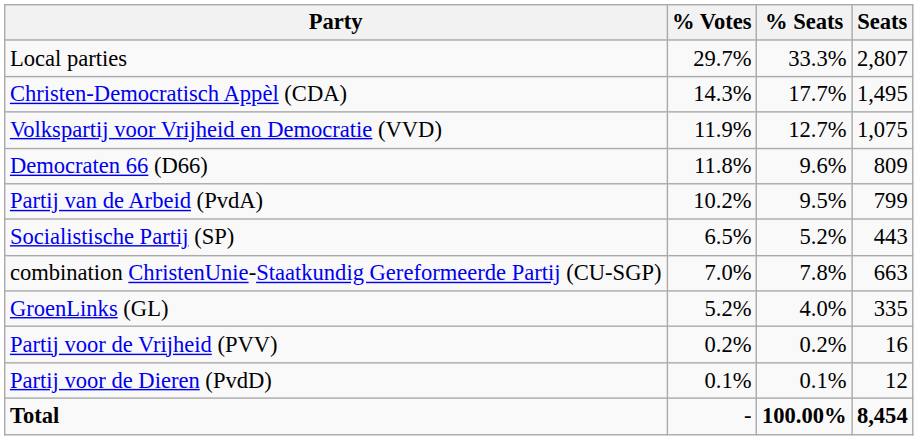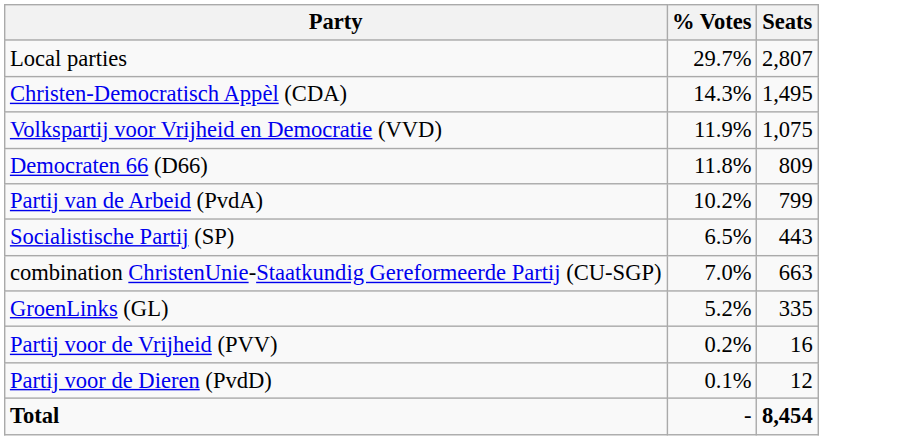 <table class="wikitable sortable">
 <tr>
 <th>Party</th>
 <th>% Votes</th>
-<th>% Seats</th>
 <th>Seats</th>
 </tr>
 <tr>
 <td>Local parties</td>
 <td align="right">29.7%</td>
-<td align="right">33.3%</td>
 <td align="right">2,807</td>
 </tr>
 <tr>
 <td><a href='#'>Christen-Democratisch Appèl</a> (CDA)</td>
 <td align="right">14.3%</td>
-<td align="right">17.7%</td>
 <td align="right">1,495</td>
 </tr>
 <tr>
 <td><a href='#'>Volkspartij voor Vrijheid en Democratie</a> (VVD)</td>
 <td align="right">11.9%</td>
-<td align="right">12.7%</td>
 <td align="right">1,075</td>
 </tr>
 <tr>
 <td><a href='#'>Democraten 66</a> (D66)</td>
 <td align="right">11.8%</td>
-<td align="right">9.6%</td>
 <td align="right">809</td>
 </tr>
 <tr>
 <td><a href='#'>Partij van de Arbeid</a> (PvdA)</td>
 <td align="right">10.2%</td>
-<td align="right">9.5%</td>
 <td align="right">799</td>
 </tr>
 <tr>
 <td><a href='#'>Socialistische Partij</a> (SP)</td>
 <td align="right">6.5%</td>
-<td align="right">5.2%</td>
 <td align="right">443</td>
 </tr>
 <tr>
 <td>combination <a href='#'>ChristenUnie</a>-<a href='#'>Staatkundig Gereformeerde Partij</a> (CU-SGP)</td>
 <td align="right">7.0%</td>
-<td align="right">7.8%</td>
 <td align="right">663</td>
 </tr>
 <tr>
 <td><a href='#'>GroenLinks</a> (GL)</td>
 <td align="right">5.2%</td>
-<td align="right">4.0%</td>
 <td align="right">335</td>
 </tr>
 <tr>
 <td><a href='#'>Partij voor de Vrijheid</a> (PVV)</td>
-<td align="right">0.2%</td>
 <td align="right">0.2%</td>
 <td align="right">16</td>
 </tr>
 <tr>
 <td><a href='#'>Partij voor de Dieren</a> (PvdD)</td>
 <td align="right">0.1%</td>
-<td align="right">0.1%</td>
 <td align="right">12</td>
 </tr>
 <tr class="sortbottom">
 <td><strong>Total</strong></td>
 <td align="right">-</td>
-<td align="right"><strong>100.00%</strong></td>
 <td align="right"><strong>8,454</strong></td>
 </tr>
 </table>
